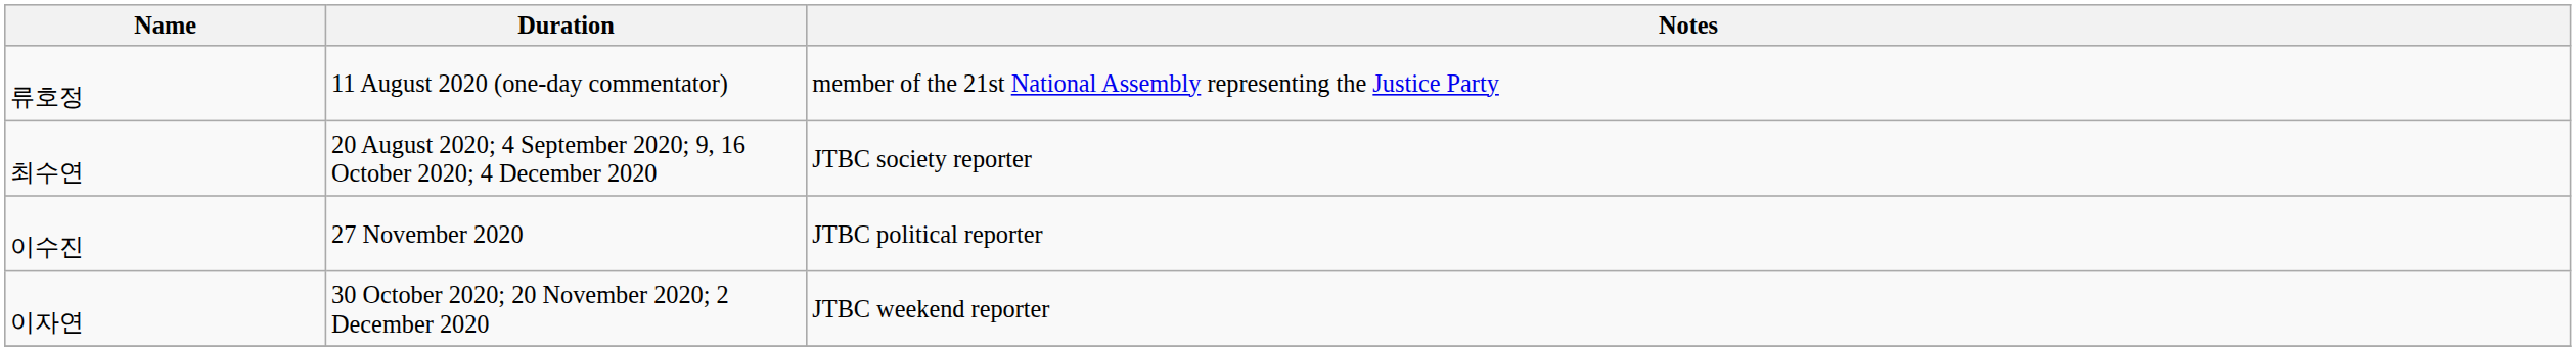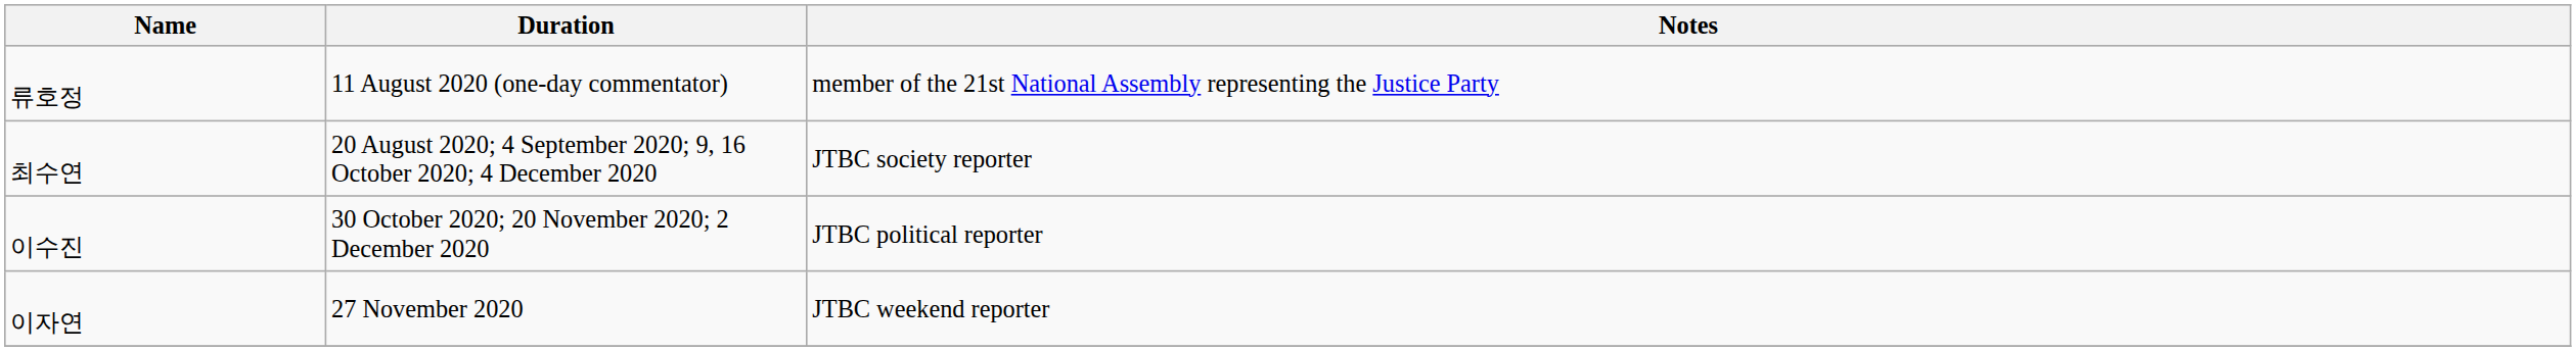 <table class="wikitable" style="font-size:95%;" ;>
 <tr>
 <th style="width:10%; text-align:center;">Name</th>
 <th style="width:15%; text-align:center;">Duration</th>
 <th style="width:55%; text-align:center;">Notes</th>
 </tr>
 <tr>
 <td><br>류호정</td>
 <td>11 August 2020 (one-day commentator)</td>
 <td>member of the 21st <a href='#'>National Assembly</a> representing the <a href='#'>Justice Party</a></td>
 </tr>
 <tr>
 <td><br>최수연</td>
 <td>20 August 2020; 4 September 2020; 9, 16 October 2020; 4 December 2020</td>
 <td>JTBC society reporter</td>
 </tr>
 <tr>
 <td><br>이수진</td>
-<td>27 November 2020</td>
+<td>30 October 2020; 20 November 2020; 2 December 2020</td>
 <td>JTBC political reporter</td>
 </tr>
 <tr>
 <td><br>이자연</td>
-<td>30 October 2020; 20 November 2020; 2 December 2020</td>
+<td>27 November 2020</td>
 <td>JTBC weekend reporter</td>
 </tr>
 <tr>
 </tr>
 </table>
